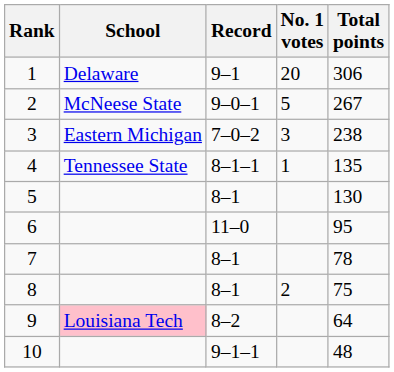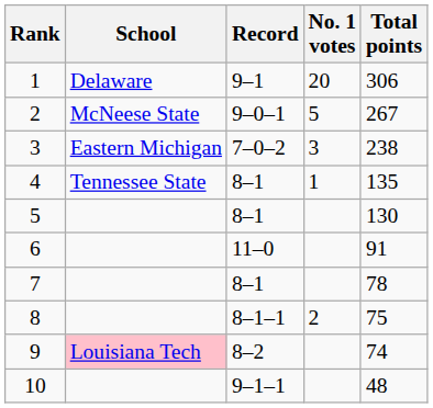 <table class="wikitable">
 <tr>
 <th>Rank</th>
 <th>School</th>
 <th>Record</th>
 <th>No. 1<br>votes</th>
 <th>Total<br>points</th>
 </tr>
 <tr>
 <td align=center>1</td>
 <td><a href='#'>Delaware</a></td>
 <td>9–1</td>
 <td>20</td>
 <td>306</td>
 </tr>
 <tr>
 <td align=center>2</td>
 <td><a href='#'>McNeese State</a></td>
 <td>9–0–1</td>
 <td>5</td>
 <td>267</td>
 </tr>
 <tr>
 <td align=center>3</td>
 <td><a href='#'>Eastern Michigan</a></td>
 <td>7–0–2</td>
 <td>3</td>
 <td>238</td>
 </tr>
 <tr>
 <td align=center>4</td>
 <td><a href='#'>Tennessee State</a></td>
-<td>8–1–1</td>
+<td>8–1</td>
 <td>1</td>
 <td>135</td>
 </tr>
 <tr>
 <td align=center>5</td>
 <td></td>
 <td>8–1</td>
 <td></td>
 <td>130</td>
 </tr>
 <tr>
 <td align=center>6</td>
 <td></td>
 <td>11–0</td>
 <td></td>
-<td>95</td>
+<td>91</td>
 </tr>
 <tr>
 <td align=center>7</td>
 <td></td>
 <td>8–1</td>
 <td></td>
 <td>78</td>
 </tr>
 <tr>
 <td align=center>8</td>
 <td></td>
-<td>8–1</td>
+<td>8–1–1</td>
 <td>2</td>
 <td>75</td>
 </tr>
 <tr>
 <td align=center>9</td>
 <td style="background: pink;"><a href='#'>Louisiana Tech</a></td>
 <td>8–2</td>
 <td></td>
-<td>64</td>
+<td>74</td>
 </tr>
 <tr>
 <td align=center>10</td>
 <td></td>
 <td>9–1–1</td>
 <td></td>
 <td>48</td>
 </tr>
 </table>
